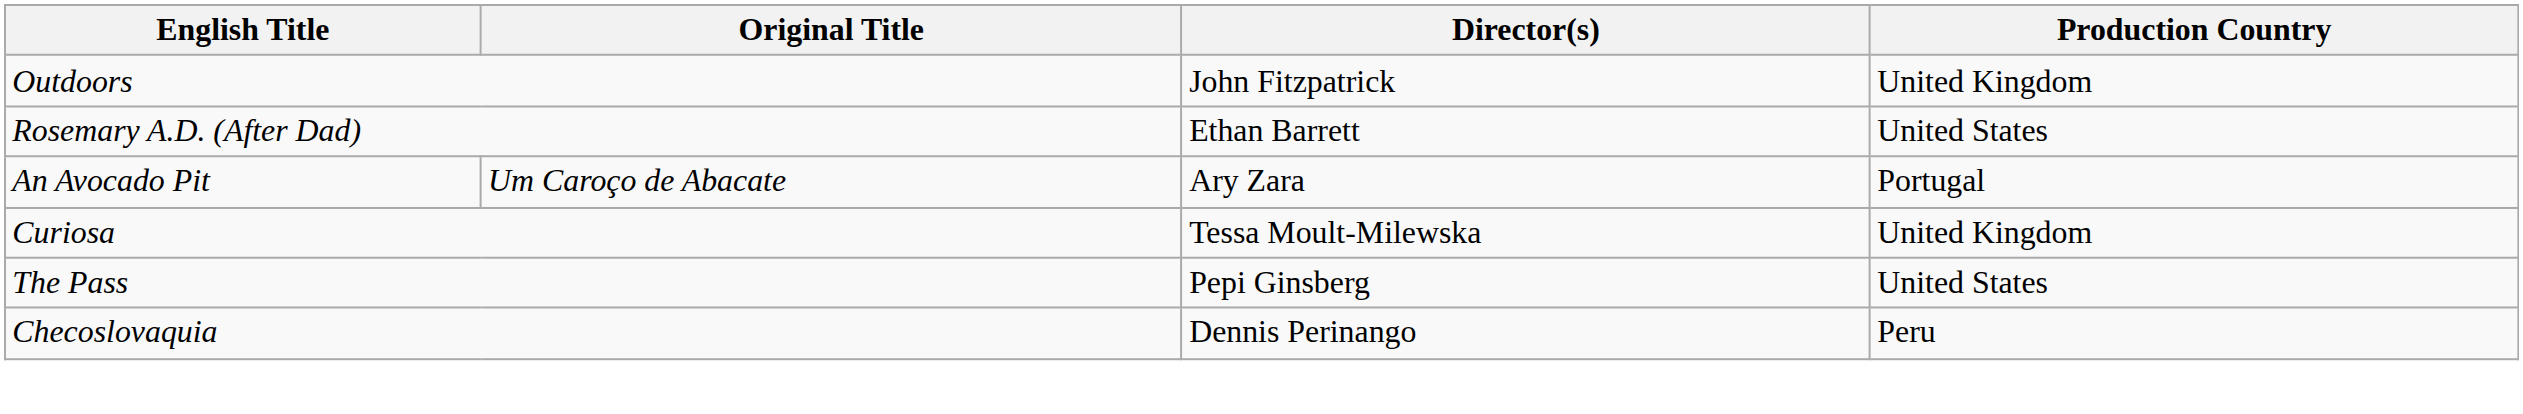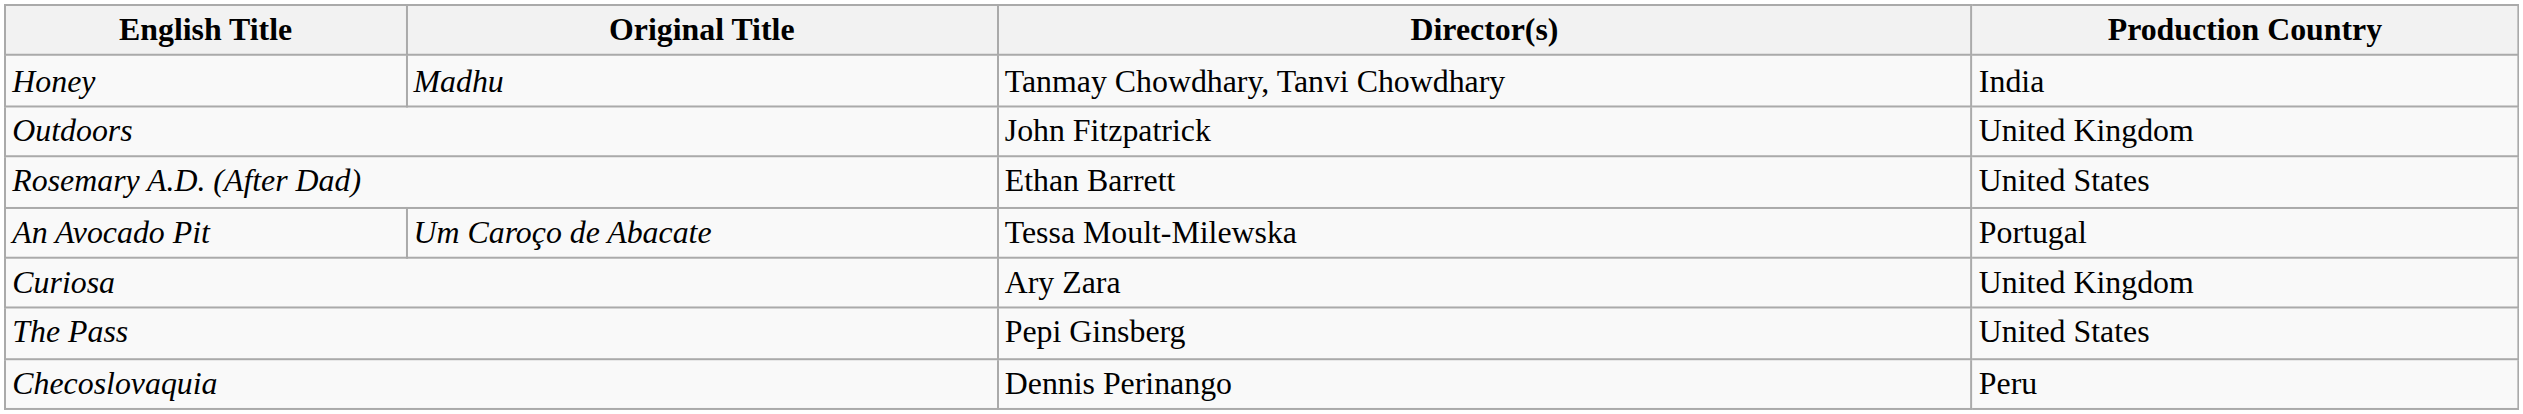 <table class="sortable wikitable" style="width:100%; margin-bottom:4px">
 <tr>
 <th>English Title</th>
 <th>Original Title</th>
 <th>Director(s)</th>
 <th>Production Country</th>
+</tr>
+<tr>
+<td><em>Honey</em></td>
+<td><em>Madhu</em></td>
+<td>Tanmay Chowdhary, Tanvi Chowdhary</td>
+<td>India</td>
 </tr>
 <tr>
 <td colspan="2"><em>Outdoors</em></td>
 <td>John Fitzpatrick</td>
 <td>United Kingdom</td>
 </tr>
 <tr>
 <td colspan="2"><em>Rosemary A.D. (After Dad)</em></td>
 <td>Ethan Barrett</td>
 <td>United States</td>
 </tr>
 <tr>
 <td><em>An Avocado Pit</em></td>
 <td><em>Um Caroço de Abacate</em></td>
-<td>Ary Zara</td>
+<td>Tessa Moult-Milewska</td>
 <td>Portugal</td>
 </tr>
 <tr>
 <td colspan="2"><em>Curiosa</em></td>
-<td>Tessa Moult-Milewska</td>
+<td>Ary Zara</td>
 <td>United Kingdom</td>
 </tr>
 <tr>
 <td colspan="2"><em>The Pass</em></td>
 <td>Pepi Ginsberg</td>
 <td>United States</td>
 </tr>
 <tr>
 <td colspan="2"><em>Checoslovaquia</em></td>
 <td>Dennis Perinango</td>
 <td>Peru</td>
 </tr>
 </table>
